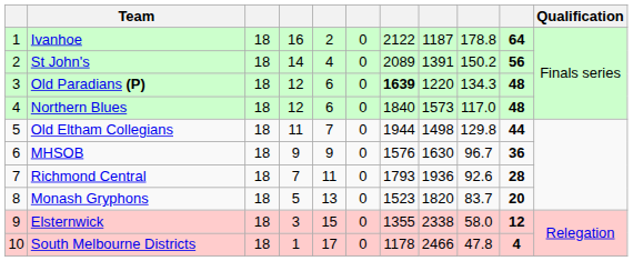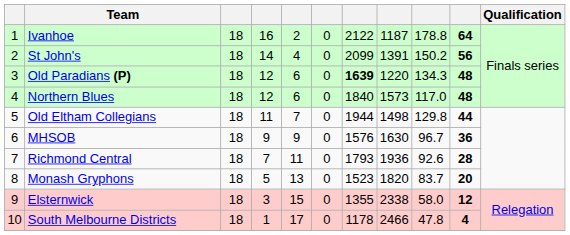 <table class="wikitable" style="text-align:center; margin-bottom:0">
 <tr>
 <th style="width:10px"></th>
 <th style="width:35%;">Team</th>
 <th style="width:30px;"></th>
 <th style="width:30px;"></th>
 <th style="width:30px;"></th>
 <th style="width:30px;"></th>
 <th style="width:30px;"></th>
 <th style="width:30px;"></th>
 <th style="width:30px;"></th>
 <th style="width:30px;"></th>
 <th>Qualification</th>
 </tr>
 <tr style="background:#ccffcc;">
 <td>1</td>
 <td style="text-align:left;"><a href='#'>Ivanhoe</a></td>
 <td>18</td>
 <td>16</td>
 <td>2</td>
 <td>0</td>
 <td>2122</td>
 <td>1187</td>
 <td>178.8</td>
 <td><strong>64</strong></td>
 <td rowspan=4>Finals series</td>
 </tr>
 <tr style="background:#ccffcc;">
 <td>2</td>
 <td style="text-align:left;"><a href='#'>St John's</a></td>
 <td>18</td>
 <td>14</td>
 <td>4</td>
 <td>0</td>
-<td>2089</td>
+<td>2099</td>
 <td>1391</td>
 <td>150.2</td>
 <td><strong>56</strong></td>
 </tr>
 <tr style="background:#ccffcc;">
 <td>3</td>
 <td style="text-align:left;"><a href='#'>Old Paradians</a> <strong>(P)</strong></td>
 <td>18</td>
 <td>12</td>
 <td>6</td>
 <td>0</td>
 <td><strong>1639</strong></td>
 <td>1220</td>
 <td>134.3</td>
 <td><strong>48</strong></td>
 </tr>
 <tr style="background:#ccffcc;">
 <td>4</td>
 <td style="text-align:left;"><a href='#'>Northern Blues</a></td>
 <td>18</td>
 <td>12</td>
 <td>6</td>
 <td>0</td>
 <td>1840</td>
 <td>1573</td>
 <td>117.0</td>
 <td><strong>48</strong></td>
 </tr>
 <tr>
 <td>5</td>
 <td style="text-align:left;"><a href='#'>Old Eltham Collegians</a></td>
 <td>18</td>
 <td>11</td>
 <td>7</td>
 <td>0</td>
 <td>1944</td>
 <td>1498</td>
 <td>129.8</td>
 <td><strong>44</strong></td>
 </tr>
 <tr>
 <td>6</td>
 <td style="text-align:left;"><a href='#'>MHSOB</a></td>
 <td>18</td>
 <td>9</td>
 <td>9</td>
 <td>0</td>
 <td>1576</td>
 <td>1630</td>
 <td>96.7</td>
 <td><strong>36</strong></td>
 </tr>
 <tr>
 <td>7</td>
 <td style="text-align:left;"><a href='#'>Richmond Central</a></td>
 <td>18</td>
 <td>7</td>
 <td>11</td>
 <td>0</td>
 <td>1793</td>
 <td>1936</td>
 <td>92.6</td>
 <td><strong>28</strong></td>
 </tr>
 <tr>
 <td>8</td>
 <td style="text-align:left;"><a href='#'>Monash Gryphons</a></td>
 <td>18</td>
 <td>5</td>
 <td>13</td>
 <td>0</td>
 <td>1523</td>
 <td>1820</td>
 <td>83.7</td>
 <td><strong>20</strong></td>
 </tr>
 <tr style="background:#FFCCCC;">
 <td>9</td>
 <td style="text-align:left;"><a href='#'>Elsternwick</a></td>
 <td>18</td>
 <td>3</td>
 <td>15</td>
 <td>0</td>
 <td>1355</td>
 <td>2338</td>
 <td>58.0</td>
 <td><strong>12</strong></td>
 <td rowspan=2><a href='#'>Relegation</a></td>
 </tr>
 <tr style="background:#FFCCCC;">
 <td>10</td>
 <td style="text-align:left;"><a href='#'>South Melbourne Districts</a></td>
 <td>18</td>
 <td>1</td>
 <td>17</td>
 <td>0</td>
 <td>1178</td>
 <td>2466</td>
 <td>47.8</td>
 <td><strong>4</strong></td>
 </tr>
 </table>
